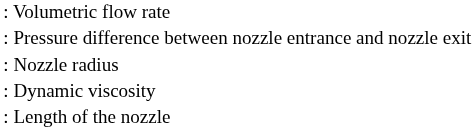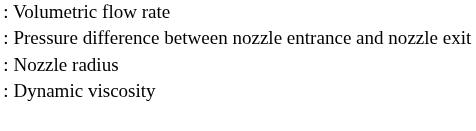 <table>
 <tr>
 <td></td>
 <td>: Volumetric flow rate</td>
 </tr>
 <tr>
 <td></td>
 <td>: Pressure difference between nozzle entrance and nozzle exit</td>
 </tr>
 <tr>
 <td></td>
 <td>: Nozzle radius</td>
 </tr>
 <tr>
 <td></td>
 <td>: Dynamic viscosity</td>
 </tr>
-<tr>
-<td></td>
-<td>: Length of the nozzle</td>
-</tr>
 </table>
